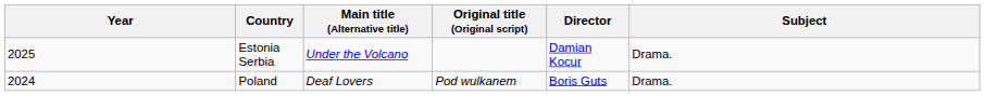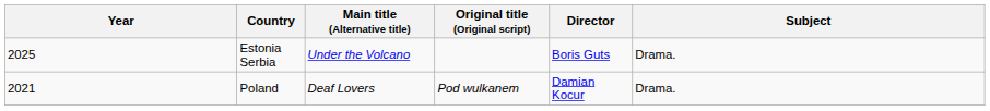 <table class="wikitable sortable" style="width:100%;">
 <tr>
 <th>Year</th>
 <th width= 80>Country</th>
 <th class="unsortable" style="width:160px;">Main title<br><small>(Alternative title)</small></th>
 <th class="unsortable" style="width:140px;">Original title<br><small>(Original script)</small></th>
 <th width=100>Director</th>
 <th class="unsortable">Subject</th>
 </tr>
 <tr>
 <td>2025</td>
 <td>Estonia<br>Serbia</td>
 <td><em><a href='#'>Under the Volcano</a></em></td>
 <td></td>
+<td><a href='#'>Boris Guts</a></td>
+<td>Drama.</td>
+</tr>
+<tr>
+<td>2021</td>
+<td>Poland</td>
+<td><em>Deaf Lovers</em></td>
+<td><em>Pod wulkanem</em></td>
 <td><a href='#'>Damian Kocur</a></td>
 <td>Drama.</td>
 </tr>
-<tr>
-<td>2024</td>
-<td>Poland</td>
-<td><em>Deaf Lovers</em></td>
-<td><em>Pod wulkanem</em></td>
-<td><a href='#'>Boris Guts</a></td>
-<td>Drama.</td>
-</tr>
 </table>
